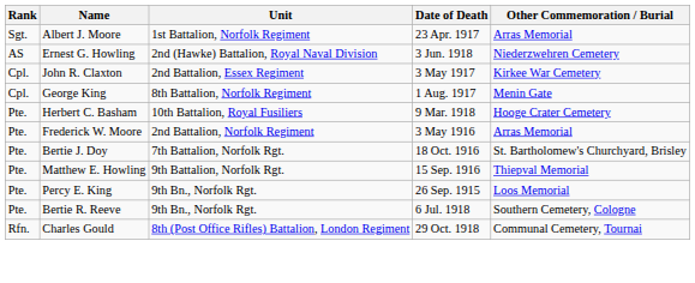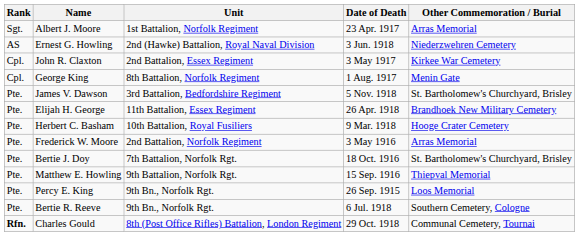 <table class="wikitable">
 <tr>
 <th>Rank</th>
 <th>Name</th>
 <th>Unit</th>
 <th>Date of Death</th>
 <th>Other Commemoration / Burial</th>
 </tr>
 <tr>
 <td>Sgt.</td>
 <td>Albert J. Moore</td>
 <td>1st Battalion, <a href='#'>Norfolk Regiment</a></td>
 <td>23 Apr. 1917</td>
 <td><a href='#'>Arras Memorial</a></td>
 </tr>
 <tr>
 <td>AS</td>
 <td>Ernest G. Howling</td>
 <td>2nd (Hawke) Battalion, <a href='#'>Royal Naval Division</a></td>
 <td>3 Jun. 1918</td>
 <td><a href='#'>Niederzwehren Cemetery</a></td>
 </tr>
 <tr>
 <td>Cpl.</td>
 <td>John R. Claxton</td>
 <td>2nd Battalion, <a href='#'>Essex Regiment</a></td>
 <td>3 May 1917</td>
 <td><a href='#'>Kirkee War Cemetery</a></td>
 </tr>
 <tr>
 <td>Cpl.</td>
 <td>George King</td>
 <td>8th Battalion, <a href='#'>Norfolk Regiment</a></td>
 <td>1 Aug. 1917</td>
 <td><a href='#'>Menin Gate</a></td>
+</tr>
+<tr>
+<td>Pte.</td>
+<td>James V. Dawson</td>
+<td>3rd Battalion, <a href='#'>Bedfordshire Regiment</a></td>
+<td>5 Nov. 1918</td>
+<td>St. Bartholomew's Churchyard, Brisley</td>
+</tr>
+<tr>
+<td>Pte.</td>
+<td>Elijah H. George</td>
+<td>11th Battalion, <a href='#'>Essex Regiment</a></td>
+<td>26 Apr. 1918</td>
+<td><a href='#'>Brandhoek New Military Cemetery</a></td>
 </tr>
 <tr>
 <td>Pte.</td>
 <td>Herbert C. Basham</td>
 <td>10th Battalion, <a href='#'>Royal Fusiliers</a></td>
 <td>9 Mar. 1918</td>
 <td><a href='#'>Hooge Crater Cemetery</a></td>
 </tr>
 <tr>
 <td>Pte.</td>
 <td>Frederick W. Moore</td>
 <td>2nd Battalion, <a href='#'>Norfolk Regiment</a></td>
 <td>3 May 1916</td>
 <td><a href='#'>Arras Memorial</a></td>
 </tr>
 <tr>
 <td>Pte.</td>
 <td>Bertie J. Doy</td>
 <td>7th Battalion, Norfolk Rgt.</td>
 <td>18 Oct. 1916</td>
 <td>St. Bartholomew's Churchyard, Brisley</td>
 </tr>
 <tr>
 <td>Pte.</td>
 <td>Matthew E. Howling</td>
 <td>9th Battalion, Norfolk Rgt.</td>
 <td>15 Sep. 1916</td>
 <td><a href='#'>Thiepval Memorial</a></td>
 </tr>
 <tr>
 <td>Pte.</td>
 <td>Percy E. King</td>
 <td>9th Bn., Norfolk Rgt.</td>
 <td>26 Sep. 1915</td>
 <td><a href='#'>Loos Memorial</a></td>
 </tr>
 <tr>
 <td>Pte.</td>
 <td>Bertie R. Reeve</td>
 <td>9th Bn., Norfolk Rgt.</td>
 <td>6 Jul. 1918</td>
 <td>Southern Cemetery, <a href='#'>Cologne</a></td>
 </tr>
 <tr>
-<td>Rfn.</td>
+<td><strong>Rfn.</strong></td>
 <td>Charles Gould</td>
 <td><a href='#'>8th (Post Office Rifles) Battalion</a>, <a href='#'>London Regiment</a></td>
 <td>29 Oct. 1918</td>
 <td>Communal Cemetery, <a href='#'>Tournai</a></td>
 </tr>
 </table>
